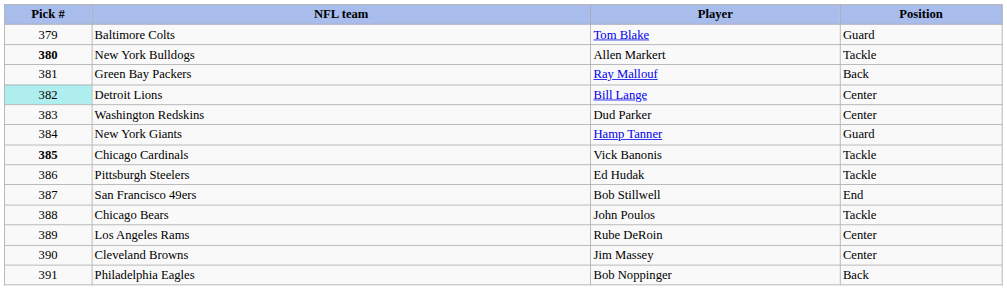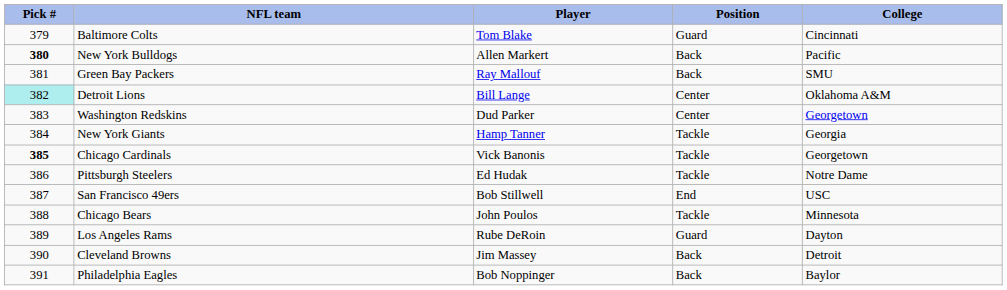 <table class="wikitable sortable sortable" style="width: 100%">
 <tr>
 <th style="background:#A8BDEC;" width=7%>Pick #</th>
 <th width=40% style="background:#A8BDEC;">NFL team</th>
 <th width=20% style="background:#A8BDEC;">Player</th>
 <th width=13% style="background:#A8BDEC;">Position</th>
+<th style="background:#A8BDEC;">College</th>
 </tr>
 <tr>
 <td align=center>379</td>
 <td>Baltimore Colts</td>
 <td><a href='#'>Tom Blake</a></td>
 <td>Guard</td>
+<td>Cincinnati</td>
 </tr>
 <tr>
 <td align=center><strong>380</strong></td>
 <td>New York Bulldogs</td>
 <td>Allen Markert</td>
-<td>Tackle</td>
+<td>Back</td>
+<td>Pacific</td>
 </tr>
 <tr>
 <td align=center>381</td>
 <td>Green Bay Packers</td>
 <td><a href='#'>Ray Mallouf</a></td>
 <td>Back</td>
+<td>SMU</td>
 </tr>
 <tr>
 <td align=center style="background: paleturquoise;">382</td>
 <td>Detroit Lions</td>
 <td><a href='#'>Bill Lange</a></td>
 <td>Center</td>
+<td>Oklahoma A&M</td>
 </tr>
 <tr>
 <td align=center>383</td>
 <td>Washington Redskins</td>
 <td>Dud Parker</td>
 <td>Center</td>
+<td><a href='#'>Georgetown</a></td>
 </tr>
 <tr>
 <td align=center>384</td>
 <td>New York Giants</td>
 <td><a href='#'>Hamp Tanner</a></td>
-<td>Guard</td>
+<td>Tackle</td>
+<td>Georgia</td>
 </tr>
 <tr>
 <td align=center><strong>385</strong></td>
 <td>Chicago Cardinals</td>
 <td>Vick Banonis</td>
 <td>Tackle</td>
+<td>Georgetown</td>
 </tr>
 <tr>
 <td align=center>386</td>
 <td>Pittsburgh Steelers</td>
 <td>Ed Hudak</td>
 <td>Tackle</td>
+<td>Notre Dame</td>
 </tr>
 <tr>
 <td align=center>387</td>
 <td>San Francisco 49ers</td>
 <td>Bob Stillwell</td>
 <td>End</td>
+<td>USC</td>
 </tr>
 <tr>
 <td align=center>388</td>
 <td>Chicago Bears</td>
 <td>John Poulos</td>
 <td>Tackle</td>
+<td>Minnesota</td>
 </tr>
 <tr>
 <td align=center>389</td>
 <td>Los Angeles Rams</td>
 <td>Rube DeRoin</td>
-<td>Center</td>
+<td>Guard</td>
+<td>Dayton</td>
 </tr>
 <tr>
 <td align=center>390</td>
 <td>Cleveland Browns</td>
 <td>Jim Massey</td>
-<td>Center</td>
+<td>Back</td>
+<td>Detroit</td>
 </tr>
 <tr>
 <td align=center>391</td>
 <td>Philadelphia Eagles</td>
 <td>Bob Noppinger</td>
 <td>Back</td>
+<td>Baylor</td>
 </tr>
 </table>
